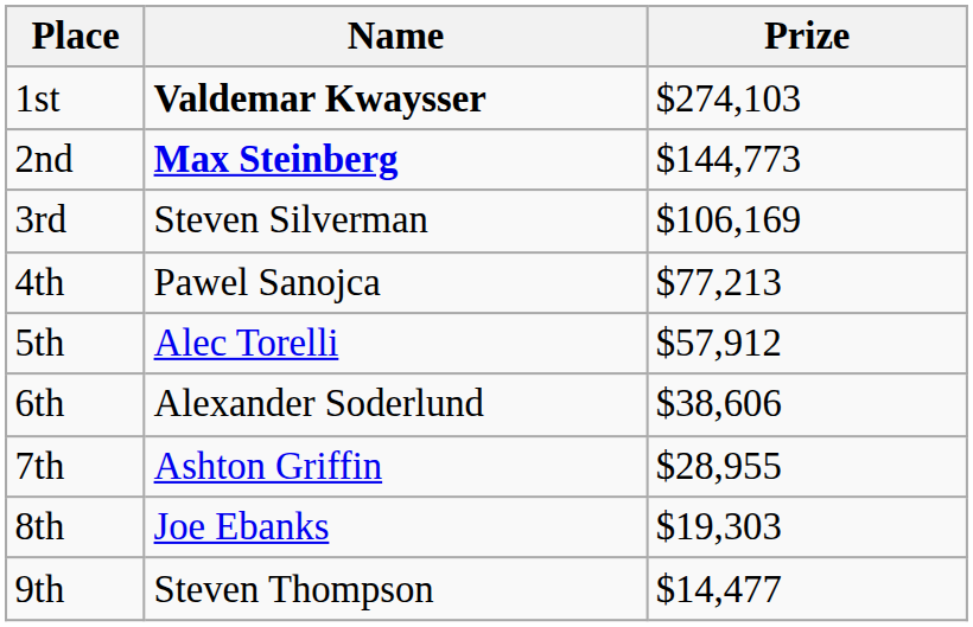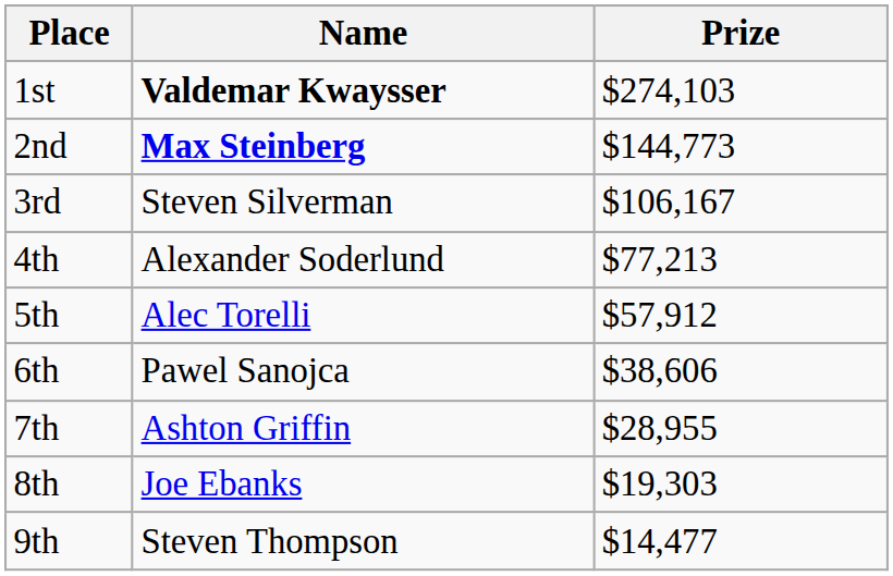 <table class="wikitable">
 <tr>
 <th width="50">Place</th>
 <th width="200">Name</th>
 <th width="125">Prize</th>
 </tr>
 <tr>
 <td>1st</td>
 <td> <strong>Valdemar Kwaysser</strong></td>
 <td>$274,103</td>
 </tr>
 <tr>
 <td>2nd</td>
 <td><strong> <a href='#'>Max Steinberg</a></strong></td>
 <td>$144,773</td>
 </tr>
 <tr>
 <td>3rd</td>
 <td> Steven Silverman</td>
-<td>$106,169</td>
+<td>$106,167</td>
 </tr>
 <tr>
 <td>4th</td>
-<td> Pawel Sanojca</td>
+<td> Alexander Soderlund</td>
 <td>$77,213</td>
 </tr>
 <tr>
 <td>5th</td>
 <td> <a href='#'>Alec Torelli</a></td>
 <td>$57,912</td>
 </tr>
 <tr>
 <td>6th</td>
-<td> Alexander Soderlund</td>
+<td> Pawel Sanojca</td>
 <td>$38,606</td>
 </tr>
 <tr>
 <td>7th</td>
 <td> <a href='#'>Ashton Griffin</a></td>
 <td>$28,955</td>
 </tr>
 <tr>
 <td>8th</td>
 <td> <a href='#'>Joe Ebanks</a></td>
 <td>$19,303</td>
 </tr>
 <tr>
 <td>9th</td>
 <td> Steven Thompson</td>
 <td>$14,477</td>
 </tr>
 </table>
